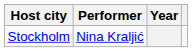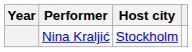 <table class="wikitable plainrowheaders" style="font-size:95%;">
 <tr>
+<th>Year</th>
+<th>Performer</th>
 <th>Host city</th>
-<th>Performer</th>
-<th>Year</th>
 <th></th>
 </tr>
 <tr>
+<th scope="row"></th>
+<td><a href='#'>Nina Kraljić</a></td>
 <td> <a href='#'>Stockholm</a></td>
-<td><a href='#'>Nina Kraljić</a></td>
-<th scope="row"></th>
 <td></td>
 </tr>
 </table>
